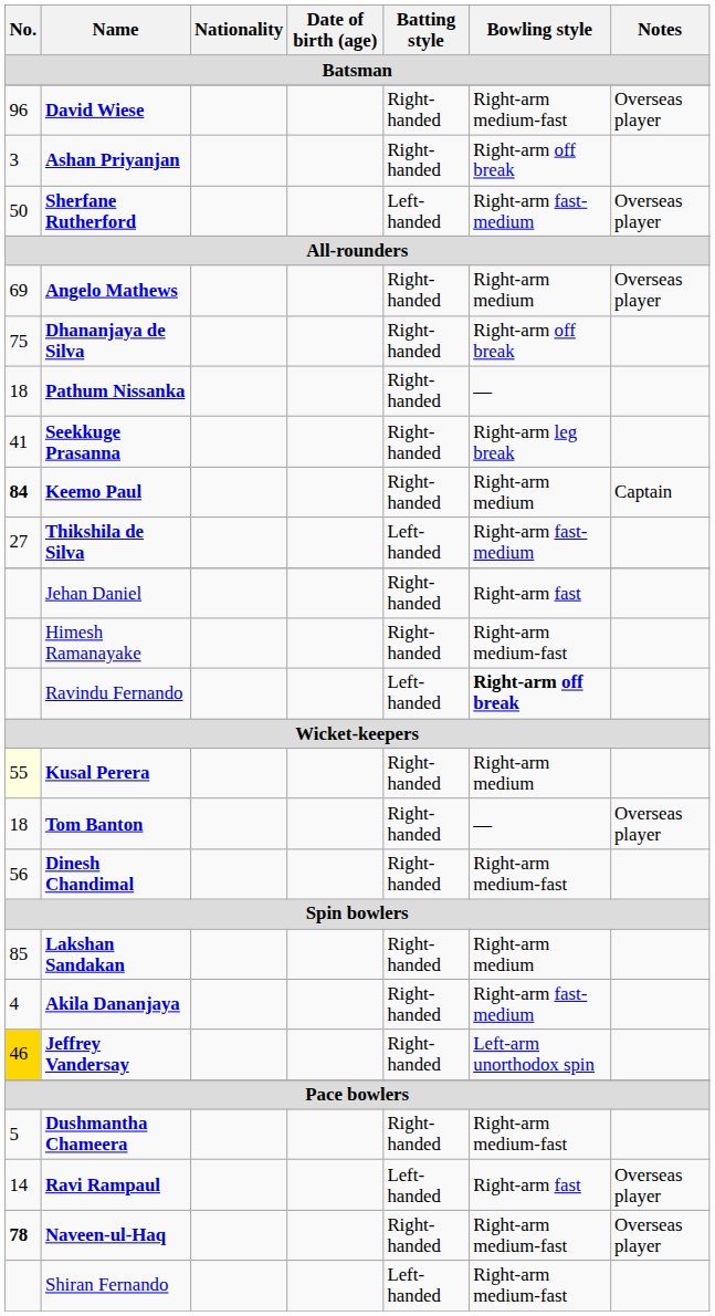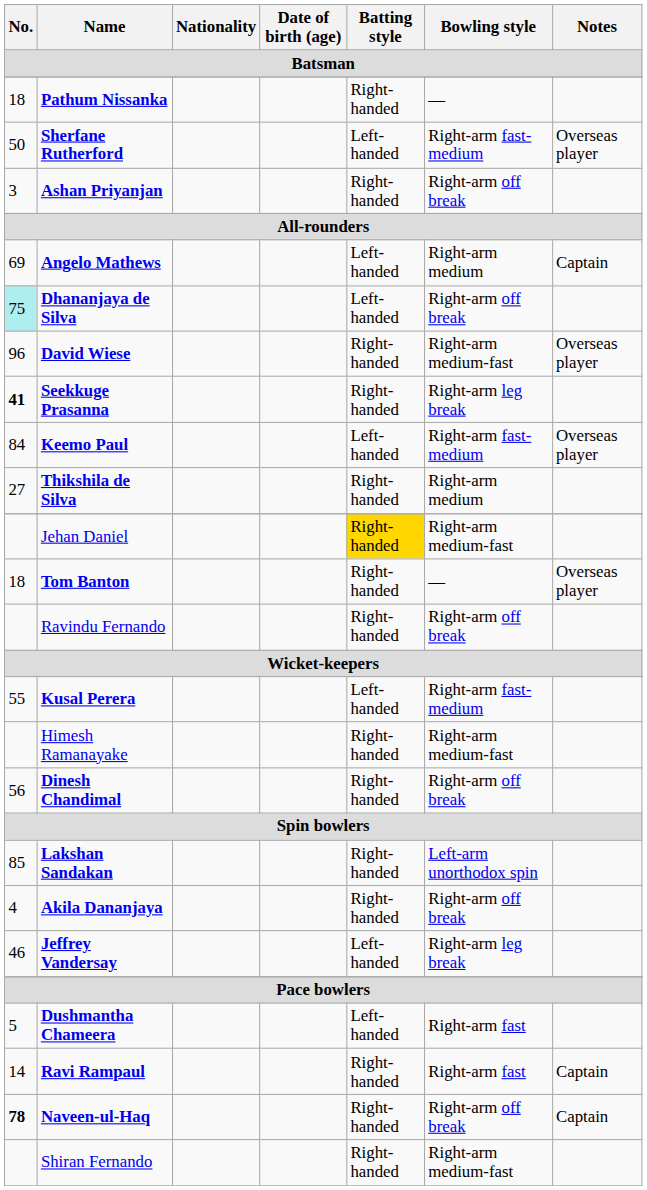 <table class="wikitable">
 <tr>
 <th>No.</th>
 <th>Name</th>
 <th>Nationality</th>
 <th>Date of birth (age)</th>
 <th>Batting style</th>
 <th>Bowling style</th>
 <th>Notes</th>
 </tr>
 <tr>
 <th colspan="7" style="background:#dcdcdc; text-align:center;">Batsman</th>
 </tr>
 <tr>
 </tr>
 <tr>
-<td>96</td>
-<td><strong><a href='#'>David Wiese</a></strong></td>
+<td>18</td>
+<td><strong><a href='#'>Pathum Nissanka</a></strong></td>
 <td></td>
 <td></td>
 <td>Right-handed</td>
-<td>Right-arm medium-fast</td>
+<td>—</td>
+<td></td>
+</tr>
+<tr>
+<td>50</td>
+<td><strong><a href='#'>Sherfane Rutherford</a></strong></td>
+<td></td>
+<td></td>
+<td>Left-handed</td>
+<td>Right-arm <a href='#'>fast-medium</a></td>
 <td>Overseas player</td>
 </tr>
 <tr>
 <td>3</td>
 <td><strong><a href='#'>Ashan Priyanjan</a></strong></td>
 <td></td>
 <td></td>
 <td>Right-handed</td>
 <td>Right-arm <a href='#'>off break</a></td>
 <td></td>
 </tr>
 <tr>
-<td>50</td>
-<td><strong><a href='#'>Sherfane Rutherford</a></strong></td>
-<td></td>
-<td></td>
-<td>Left-handed</td>
-<td>Right-arm <a href='#'>fast-medium</a></td>
-<td>Overseas player</td>
-</tr>
-<tr>
 </tr>
 <tr>
 <th colspan="7" style="background: #DCDCDC" align="center">All-rounders</th>
 </tr>
 <tr>
 <td>69</td>
 <td><strong><a href='#'>Angelo Mathews</a></strong></td>
 <td></td>
 <td></td>
-<td>Right-handed</td>
+<td>Left-handed</td>
 <td>Right-arm medium</td>
-<td>Overseas player</td>
+<td>Captain</td>
 </tr>
 <tr>
-<td>75</td>
+<td style="background: paleturquoise;">75</td>
 <td><strong><a href='#'>Dhananjaya de Silva</a></strong></td>
 <td></td>
 <td></td>
-<td>Right-handed</td>
+<td>Left-handed</td>
 <td>Right-arm <a href='#'>off break</a></td>
 <td></td>
 </tr>
 <tr>
-<td>18</td>
-<td><strong><a href='#'>Pathum Nissanka</a></strong></td>
+<td>96</td>
+<td><strong><a href='#'>David Wiese</a></strong></td>
 <td></td>
 <td></td>
 <td>Right-handed</td>
-<td>—</td>
-<td></td>
+<td>Right-arm medium-fast</td>
+<td>Overseas player</td>
 </tr>
 <tr>
-<td>41</td>
+<td><strong>41</strong></td>
 <td><strong><a href='#'>Seekkuge Prasanna</a></strong></td>
 <td></td>
 <td></td>
 <td>Right-handed</td>
 <td>Right-arm <a href='#'>leg break</a></td>
 <td></td>
 </tr>
 <tr>
-<td><strong>84</strong></td>
+<td>84</td>
 <td><strong><a href='#'>Keemo Paul</a></strong></td>
 <td></td>
 <td></td>
-<td>Right-handed</td>
-<td>Right-arm medium</td>
-<td>Captain</td>
+<td>Left-handed</td>
+<td>Right-arm <a href='#'>fast-medium</a></td>
+<td>Overseas player</td>
 </tr>
 <tr>
 <td>27</td>
 <td><strong><a href='#'>Thikshila de Silva</a></strong></td>
 <td></td>
 <td></td>
-<td>Left-handed</td>
-<td>Right-arm <a href='#'>fast-medium</a></td>
+<td>Right-handed</td>
+<td>Right-arm medium</td>
 <td></td>
 </tr>
 <tr>
 </tr>
 <tr>
 <td></td>
 <td><a href='#'>Jehan Daniel</a></td>
 <td></td>
 <td></td>
+<td style="background: gold;">Right-handed</td>
+<td>Right-arm medium-fast</td>
+<td></td>
+</tr>
+<tr>
+<td>18</td>
+<td><strong><a href='#'>Tom Banton</a></strong></td>
+<td></td>
+<td></td>
 <td>Right-handed</td>
-<td>Right-arm <a href='#'>fast</a></td>
+<td>—</td>
+<td>Overseas player</td>
+</tr>
+<tr>
+<td></td>
+<td><a href='#'>Ravindu Fernando</a></td>
+<td></td>
+<td></td>
+<td>Right-handed</td>
+<td>Right-arm <a href='#'>off break</a></td>
+<td></td>
+</tr>
+<tr>
+<th colspan="7" style="background: #DCDCDC" align="center">Wicket-keepers</th>
+</tr>
+<tr>
+</tr>
+<tr>
+<td>55</td>
+<td><strong><a href='#'>Kusal Perera</a></strong></td>
+<td></td>
+<td></td>
+<td>Left-handed</td>
+<td>Right-arm <a href='#'>fast-medium</a></td>
 <td></td>
 </tr>
 <tr>
 <td></td>
 <td><a href='#'>Himesh Ramanayake</a></td>
 <td></td>
 <td></td>
 <td>Right-handed</td>
 <td>Right-arm medium-fast</td>
 <td></td>
 </tr>
 <tr>
-<td></td>
-<td><a href='#'>Ravindu Fernando</a></td>
-<td></td>
-<td></td>
-<td>Left-handed</td>
-<td><strong>Right-arm <a href='#'>off break</a></strong></td>
-<td></td>
-</tr>
-<tr>
-<th colspan="7" style="background: #DCDCDC" align="center">Wicket-keepers</th>
-</tr>
-<tr>
-</tr>
-<tr>
-<td style="background: lightyellow;">55</td>
-<td><strong><a href='#'>Kusal Perera</a></strong></td>
-<td></td>
-<td></td>
-<td>Right-handed</td>
-<td>Right-arm medium</td>
-<td></td>
-</tr>
-<tr>
-<td>18</td>
-<td><strong><a href='#'>Tom Banton</a></strong></td>
-<td></td>
-<td></td>
-<td>Right-handed</td>
-<td>—</td>
-<td>Overseas player</td>
-</tr>
-<tr>
 <td>56</td>
 <td><strong><a href='#'>Dinesh Chandimal</a></strong></td>
 <td></td>
 <td></td>
 <td>Right-handed</td>
-<td>Right-arm medium-fast</td>
+<td>Right-arm <a href='#'>off break</a></td>
 <td></td>
 </tr>
 <tr>
 <th colspan="7" style="background: #DCDCDC" align="center">Spin bowlers</th>
 </tr>
 <tr>
 <td>85</td>
 <td><strong><a href='#'>Lakshan Sandakan</a></strong></td>
 <td></td>
 <td></td>
 <td>Right-handed</td>
-<td>Right-arm medium</td>
+<td><a href='#'>Left-arm unorthodox spin</a></td>
 <td></td>
 </tr>
 <tr>
 <td>4</td>
 <td><strong><a href='#'>Akila Dananjaya</a></strong></td>
 <td></td>
 <td></td>
 <td>Right-handed</td>
-<td>Right-arm <a href='#'>fast-medium</a></td>
+<td>Right-arm <a href='#'>off break</a></td>
 <td></td>
 </tr>
 <tr>
-<td style="background: gold;">46</td>
+<td>46</td>
 <td><strong><a href='#'>Jeffrey Vandersay</a></strong></td>
 <td></td>
 <td></td>
-<td>Right-handed</td>
-<td><a href='#'>Left-arm unorthodox spin</a></td>
+<td>Left-handed</td>
+<td>Right-arm <a href='#'>leg break</a></td>
 <td></td>
 </tr>
 <tr>
 </tr>
 <tr>
 <th colspan="7" style="background: #DCDCDC" align="center">Pace bowlers</th>
 </tr>
 <tr>
 <td>5</td>
 <td><strong><a href='#'>Dushmantha Chameera</a></strong></td>
 <td></td>
 <td></td>
-<td>Right-handed</td>
-<td>Right-arm medium-fast</td>
+<td>Left-handed</td>
+<td>Right-arm <a href='#'>fast</a></td>
 <td></td>
 </tr>
 <tr>
 <td>14</td>
 <td><strong><a href='#'>Ravi Rampaul</a></strong></td>
 <td></td>
 <td></td>
-<td>Left-handed</td>
+<td>Right-handed</td>
 <td>Right-arm <a href='#'>fast</a></td>
-<td>Overseas player</td>
+<td>Captain</td>
 </tr>
 <tr>
 <td><strong>78</strong></td>
 <td><strong><a href='#'>Naveen-ul-Haq</a></strong></td>
 <td></td>
 <td></td>
 <td>Right-handed</td>
-<td>Right-arm medium-fast</td>
-<td>Overseas player</td>
+<td>Right-arm <a href='#'>off break</a></td>
+<td>Captain</td>
 </tr>
 <tr>
 <td></td>
 <td><a href='#'>Shiran Fernando</a></td>
 <td></td>
 <td></td>
-<td>Left-handed</td>
+<td>Right-handed</td>
 <td>Right-arm medium-fast</td>
 <td></td>
 </tr>
 </table>
